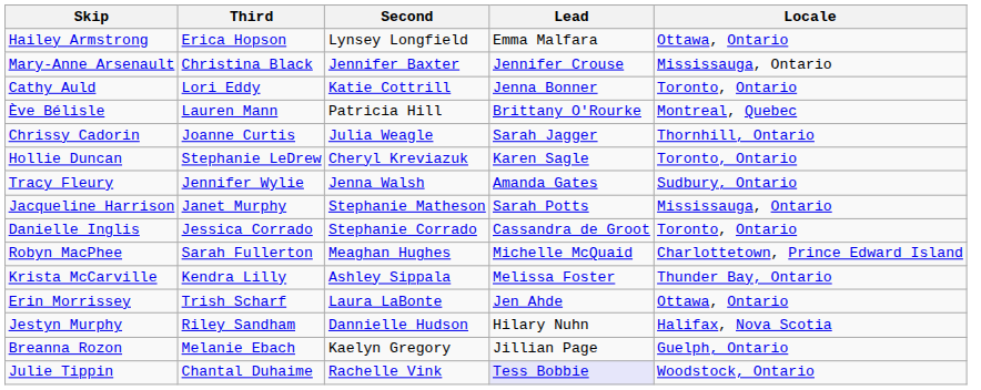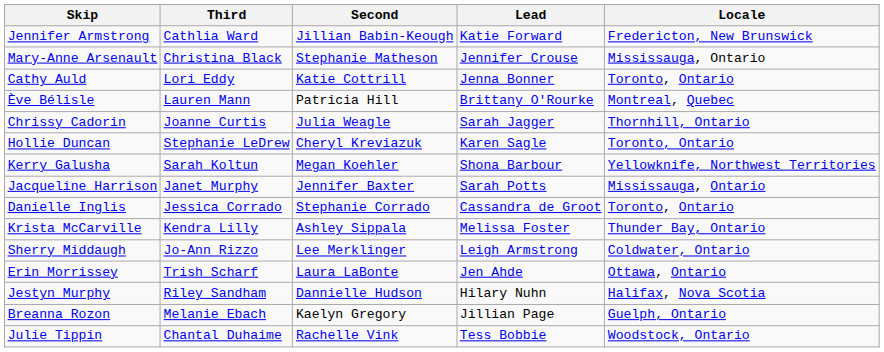 <table class=wikitable>
 <tr>
 <th>Skip</th>
 <th>Third</th>
 <th>Second</th>
 <th>Lead</th>
 <th>Locale</th>
 </tr>
 <tr>
-<td><a href='#'>Hailey Armstrong</a></td>
-<td><a href='#'>Erica Hopson</a></td>
-<td>Lynsey Longfield</td>
-<td>Emma Malfara</td>
-<td> <a href='#'>Ottawa</a>, <a href='#'>Ontario</a></td>
+<td><a href='#'>Jennifer Armstrong</a></td>
+<td><a href='#'>Cathlia Ward</a></td>
+<td><a href='#'>Jillian Babin-Keough</a></td>
+<td><a href='#'>Katie Forward</a></td>
+<td> <a href='#'>Fredericton, New Brunswick</a></td>
 </tr>
 <tr>
 <td><a href='#'>Mary-Anne Arsenault</a></td>
 <td><a href='#'>Christina Black</a></td>
-<td><a href='#'>Jennifer Baxter</a></td>
+<td><a href='#'>Stephanie Matheson</a></td>
 <td><a href='#'>Jennifer Crouse</a></td>
 <td> <a href='#'>Mississauga</a>, Ontario</td>
 </tr>
 <tr>
 <td><a href='#'>Cathy Auld</a></td>
 <td><a href='#'>Lori Eddy</a></td>
 <td><a href='#'>Katie Cottrill</a></td>
 <td><a href='#'>Jenna Bonner</a></td>
 <td> <a href='#'>Toronto</a>, <a href='#'>Ontario</a></td>
 </tr>
 <tr>
 <td><a href='#'>Ève Bélisle</a></td>
 <td><a href='#'>Lauren Mann</a></td>
 <td>Patricia Hill</td>
 <td><a href='#'>Brittany O'Rourke</a></td>
 <td> <a href='#'>Montreal</a>, <a href='#'>Quebec</a></td>
 </tr>
 <tr>
 <td><a href='#'>Chrissy Cadorin</a></td>
 <td><a href='#'>Joanne Curtis</a></td>
 <td><a href='#'>Julia Weagle</a></td>
 <td><a href='#'>Sarah Jagger</a></td>
 <td> <a href='#'>Thornhill, Ontario</a></td>
 </tr>
 <tr>
 <td><a href='#'>Hollie Duncan</a></td>
 <td><a href='#'>Stephanie LeDrew</a></td>
 <td><a href='#'>Cheryl Kreviazuk</a></td>
 <td><a href='#'>Karen Sagle</a></td>
 <td> <a href='#'>Toronto, Ontario</a></td>
 </tr>
 <tr>
-<td><a href='#'>Tracy Fleury</a></td>
-<td><a href='#'>Jennifer Wylie</a></td>
-<td><a href='#'>Jenna Walsh</a></td>
-<td><a href='#'>Amanda Gates</a></td>
-<td> <a href='#'>Sudbury, Ontario</a></td>
+<td><a href='#'>Kerry Galusha</a></td>
+<td><a href='#'>Sarah Koltun</a></td>
+<td><a href='#'>Megan Koehler</a></td>
+<td><a href='#'>Shona Barbour</a></td>
+<td> <a href='#'>Yellowknife, Northwest Territories</a></td>
 </tr>
 <tr>
 <td><a href='#'>Jacqueline Harrison</a></td>
 <td><a href='#'>Janet Murphy</a></td>
-<td><a href='#'>Stephanie Matheson</a></td>
+<td><a href='#'>Jennifer Baxter</a></td>
 <td><a href='#'>Sarah Potts</a></td>
 <td> <a href='#'>Mississauga</a>, <a href='#'>Ontario</a></td>
 </tr>
 <tr>
 <td><a href='#'>Danielle Inglis</a></td>
 <td><a href='#'>Jessica Corrado</a></td>
 <td><a href='#'>Stephanie Corrado</a></td>
 <td><a href='#'>Cassandra de Groot</a></td>
 <td> <a href='#'>Toronto</a>, <a href='#'>Ontario</a></td>
 </tr>
 <tr>
-<td><a href='#'>Robyn MacPhee</a></td>
-<td><a href='#'>Sarah Fullerton</a></td>
-<td><a href='#'>Meaghan Hughes</a></td>
-<td><a href='#'>Michelle McQuaid</a></td>
-<td> <a href='#'>Charlottetown</a>, <a href='#'>Prince Edward Island</a></td>
-</tr>
-<tr>
 <td><a href='#'>Krista McCarville</a></td>
 <td><a href='#'>Kendra Lilly</a></td>
 <td><a href='#'>Ashley Sippala</a></td>
 <td><a href='#'>Melissa Foster</a></td>
 <td> <a href='#'>Thunder Bay, Ontario</a></td>
+</tr>
+<tr>
+<td><a href='#'>Sherry Middaugh</a></td>
+<td><a href='#'>Jo-Ann Rizzo</a></td>
+<td><a href='#'>Lee Merklinger</a></td>
+<td><a href='#'>Leigh Armstrong</a></td>
+<td> <a href='#'>Coldwater, Ontario</a></td>
 </tr>
 <tr>
 <td><a href='#'>Erin Morrissey</a></td>
 <td><a href='#'>Trish Scharf</a></td>
 <td><a href='#'>Laura LaBonte</a></td>
 <td><a href='#'>Jen Ahde</a></td>
 <td> <a href='#'>Ottawa</a>, <a href='#'>Ontario</a></td>
 </tr>
 <tr>
 <td><a href='#'>Jestyn Murphy</a></td>
 <td><a href='#'>Riley Sandham</a></td>
 <td><a href='#'>Dannielle Hudson</a></td>
 <td>Hilary Nuhn</td>
 <td> <a href='#'>Halifax</a>, <a href='#'>Nova Scotia</a></td>
 </tr>
 <tr>
 <td><a href='#'>Breanna Rozon</a></td>
 <td><a href='#'>Melanie Ebach</a></td>
 <td>Kaelyn Gregory</td>
 <td>Jillian Page</td>
 <td> <a href='#'>Guelph, Ontario</a></td>
 </tr>
 <tr>
 <td><a href='#'>Julie Tippin</a></td>
 <td><a href='#'>Chantal Duhaime</a></td>
 <td><a href='#'>Rachelle Vink</a></td>
-<td style="background: lavender;"><a href='#'>Tess Bobbie</a></td>
+<td><a href='#'>Tess Bobbie</a></td>
 <td> <a href='#'>Woodstock, Ontario</a></td>
 </tr>
 </table>
